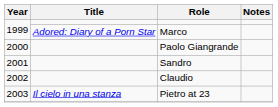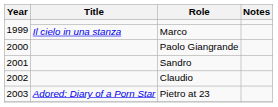 <table class="wikitable">
 <tr>
 <th>Year</th>
 <th>Title</th>
 <th>Role</th>
 <th>Notes</th>
 </tr>
 <tr>
 <td rowspan="2">1999</td>
 <td></td>
 <td></td>
 <td></td>
 </tr>
 <tr>
-<td><em><a href='#'>Adored: Diary of a Porn Star</a></em></td>
+<td><em><a href='#'>Il cielo in una stanza</a></em></td>
 <td>Marco</td>
 <td></td>
 </tr>
 <tr>
 <td>2000</td>
 <td></td>
 <td>Paolo Giangrande</td>
 <td></td>
 </tr>
 <tr>
 <td>2001</td>
 <td></td>
 <td>Sandro</td>
 <td></td>
 </tr>
 <tr>
 <td>2002</td>
 <td></td>
 <td>Claudio</td>
 <td></td>
 </tr>
 <tr>
 <td>2003</td>
-<td><em><a href='#'>Il cielo in una stanza</a></em></td>
+<td><em><a href='#'>Adored: Diary of a Porn Star</a></em></td>
 <td>Pietro at 23</td>
 <td></td>
 </tr>
 <tr>
 </tr>
 </table>
